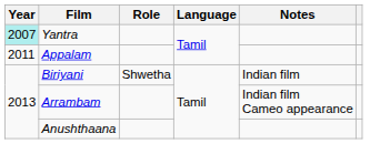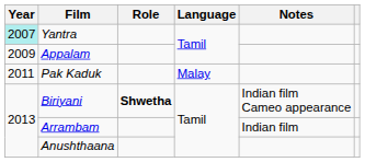 <table class="wikitable sortable">
 <tr>
 <th>Year</th>
 <th>Film</th>
 <th>Role</th>
 <th>Language</th>
 <th>Notes</th>
 <th class="unsortable" ></th>
 </tr>
 <tr>
 <td style="background: paleturquoise;">2007</td>
 <td><em>Yantra</em></td>
 <td></td>
 <td rowspan="2"><a href='#'>Tamil</a></td>
 <td></td>
 <td></td>
 </tr>
 <tr>
-<td>2011</td>
+<td>2009</td>
 <td><em><a href='#'>Appalam</a></em></td>
 <td></td>
 <td></td>
 <td></td>
 </tr>
 <tr>
+<td>2011</td>
+<td><em>Pak Kaduk</em></td>
+<td></td>
+<td><a href='#'>Malay</a></td>
+<td></td>
+<td></td>
+</tr>
+<tr>
 <td rowspan="3">2013</td>
 <td><em><a href='#'>Biriyani</a></em></td>
-<td>Shwetha</td>
+<td><strong>Shwetha</strong></td>
 <td rowspan="3">Tamil</td>
-<td>Indian film</td>
+<td>Indian film<br>Cameo appearance</td>
 <td></td>
 </tr>
 <tr>
 <td><em><a href='#'>Arrambam</a></em></td>
 <td></td>
-<td>Indian film<br>Cameo appearance</td>
+<td>Indian film</td>
 <td></td>
 </tr>
 <tr>
 <td><em>Anushthaana</em></td>
 <td></td>
 <td></td>
 </tr>
 </table>
